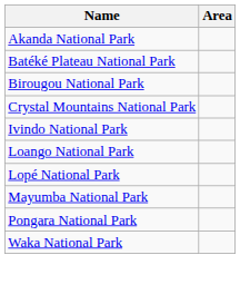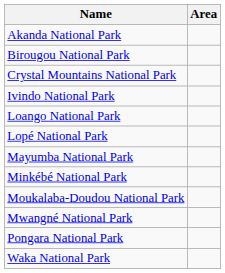 <table class="wikitable">
 <tr>
 <th>Name</th>
 <th>Area</th>
 </tr>
 <tr>
 <td><a href='#'>Akanda National Park</a></td>
-<td></td>
-</tr>
-<tr>
-<td><a href='#'>Batéké Plateau National Park</a></td>
 <td></td>
 </tr>
 <tr>
 <td><a href='#'>Birougou National Park</a></td>
 <td></td>
 </tr>
 <tr>
 <td><a href='#'>Crystal Mountains National Park</a></td>
 <td></td>
 </tr>
 <tr>
 <td><a href='#'>Ivindo National Park</a></td>
 <td></td>
 </tr>
 <tr>
 <td><a href='#'>Loango National Park</a></td>
 <td></td>
 </tr>
 <tr>
 <td><a href='#'>Lopé National Park</a></td>
 <td></td>
 </tr>
 <tr>
 <td><a href='#'>Mayumba National Park</a></td>
 <td></td>
 </tr>
 <tr>
+<td><a href='#'>Minkébé National Park</a></td>
+<td></td>
+</tr>
+<tr>
+<td><a href='#'>Moukalaba-Doudou National Park</a></td>
+<td></td>
+</tr>
+<tr>
+<td><a href='#'>Mwangné National Park</a></td>
+<td></td>
+</tr>
+<tr>
 <td><a href='#'>Pongara National Park</a></td>
 <td></td>
 </tr>
 <tr>
 <td><a href='#'>Waka National Park</a></td>
 <td></td>
 </tr>
 </table>
